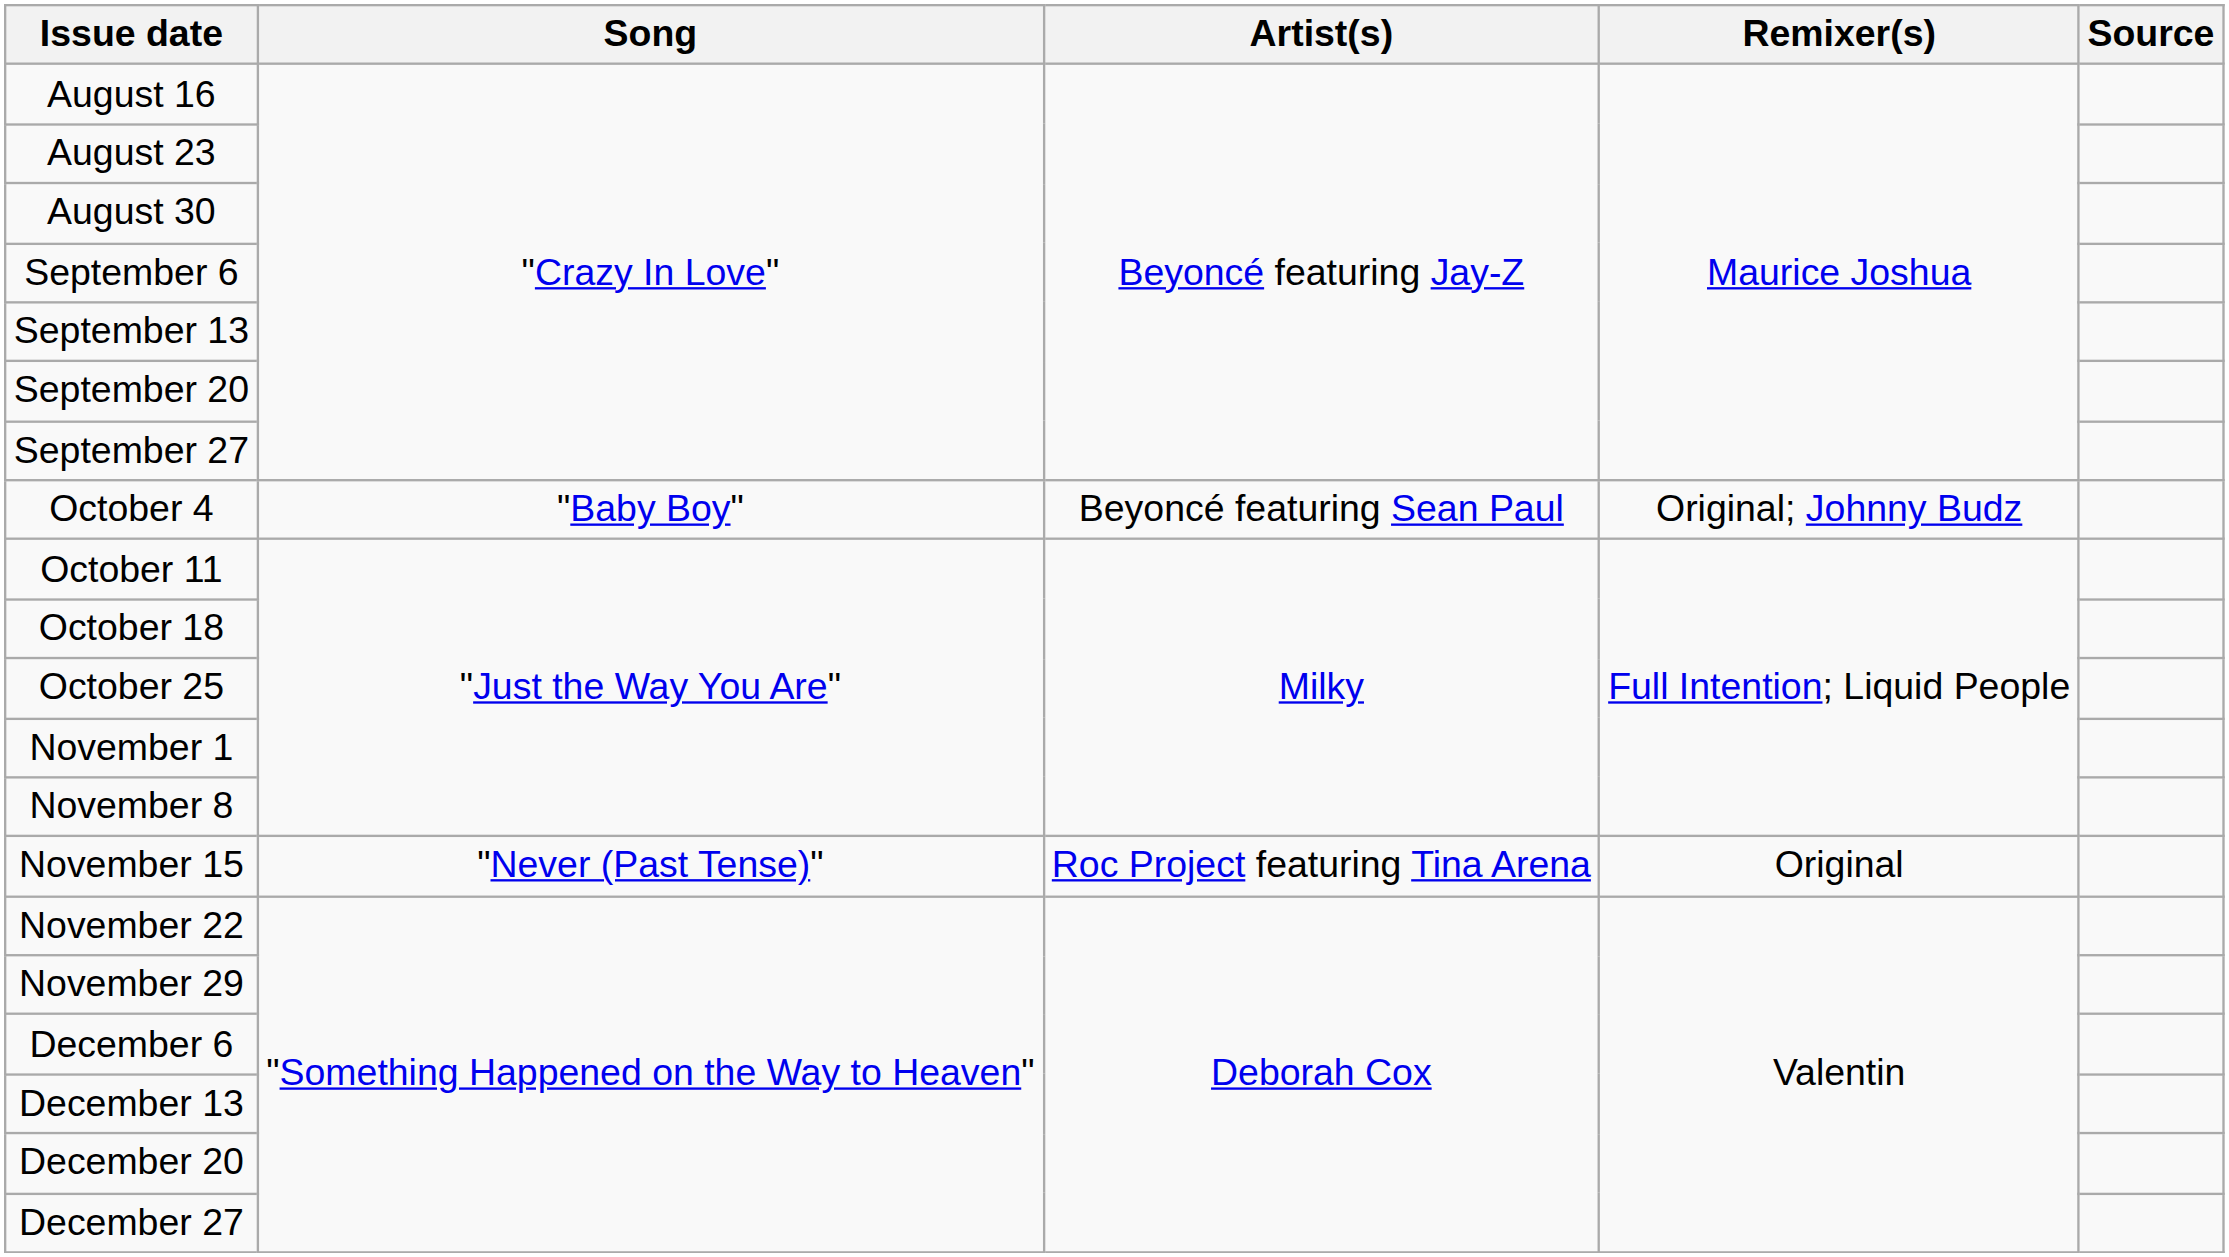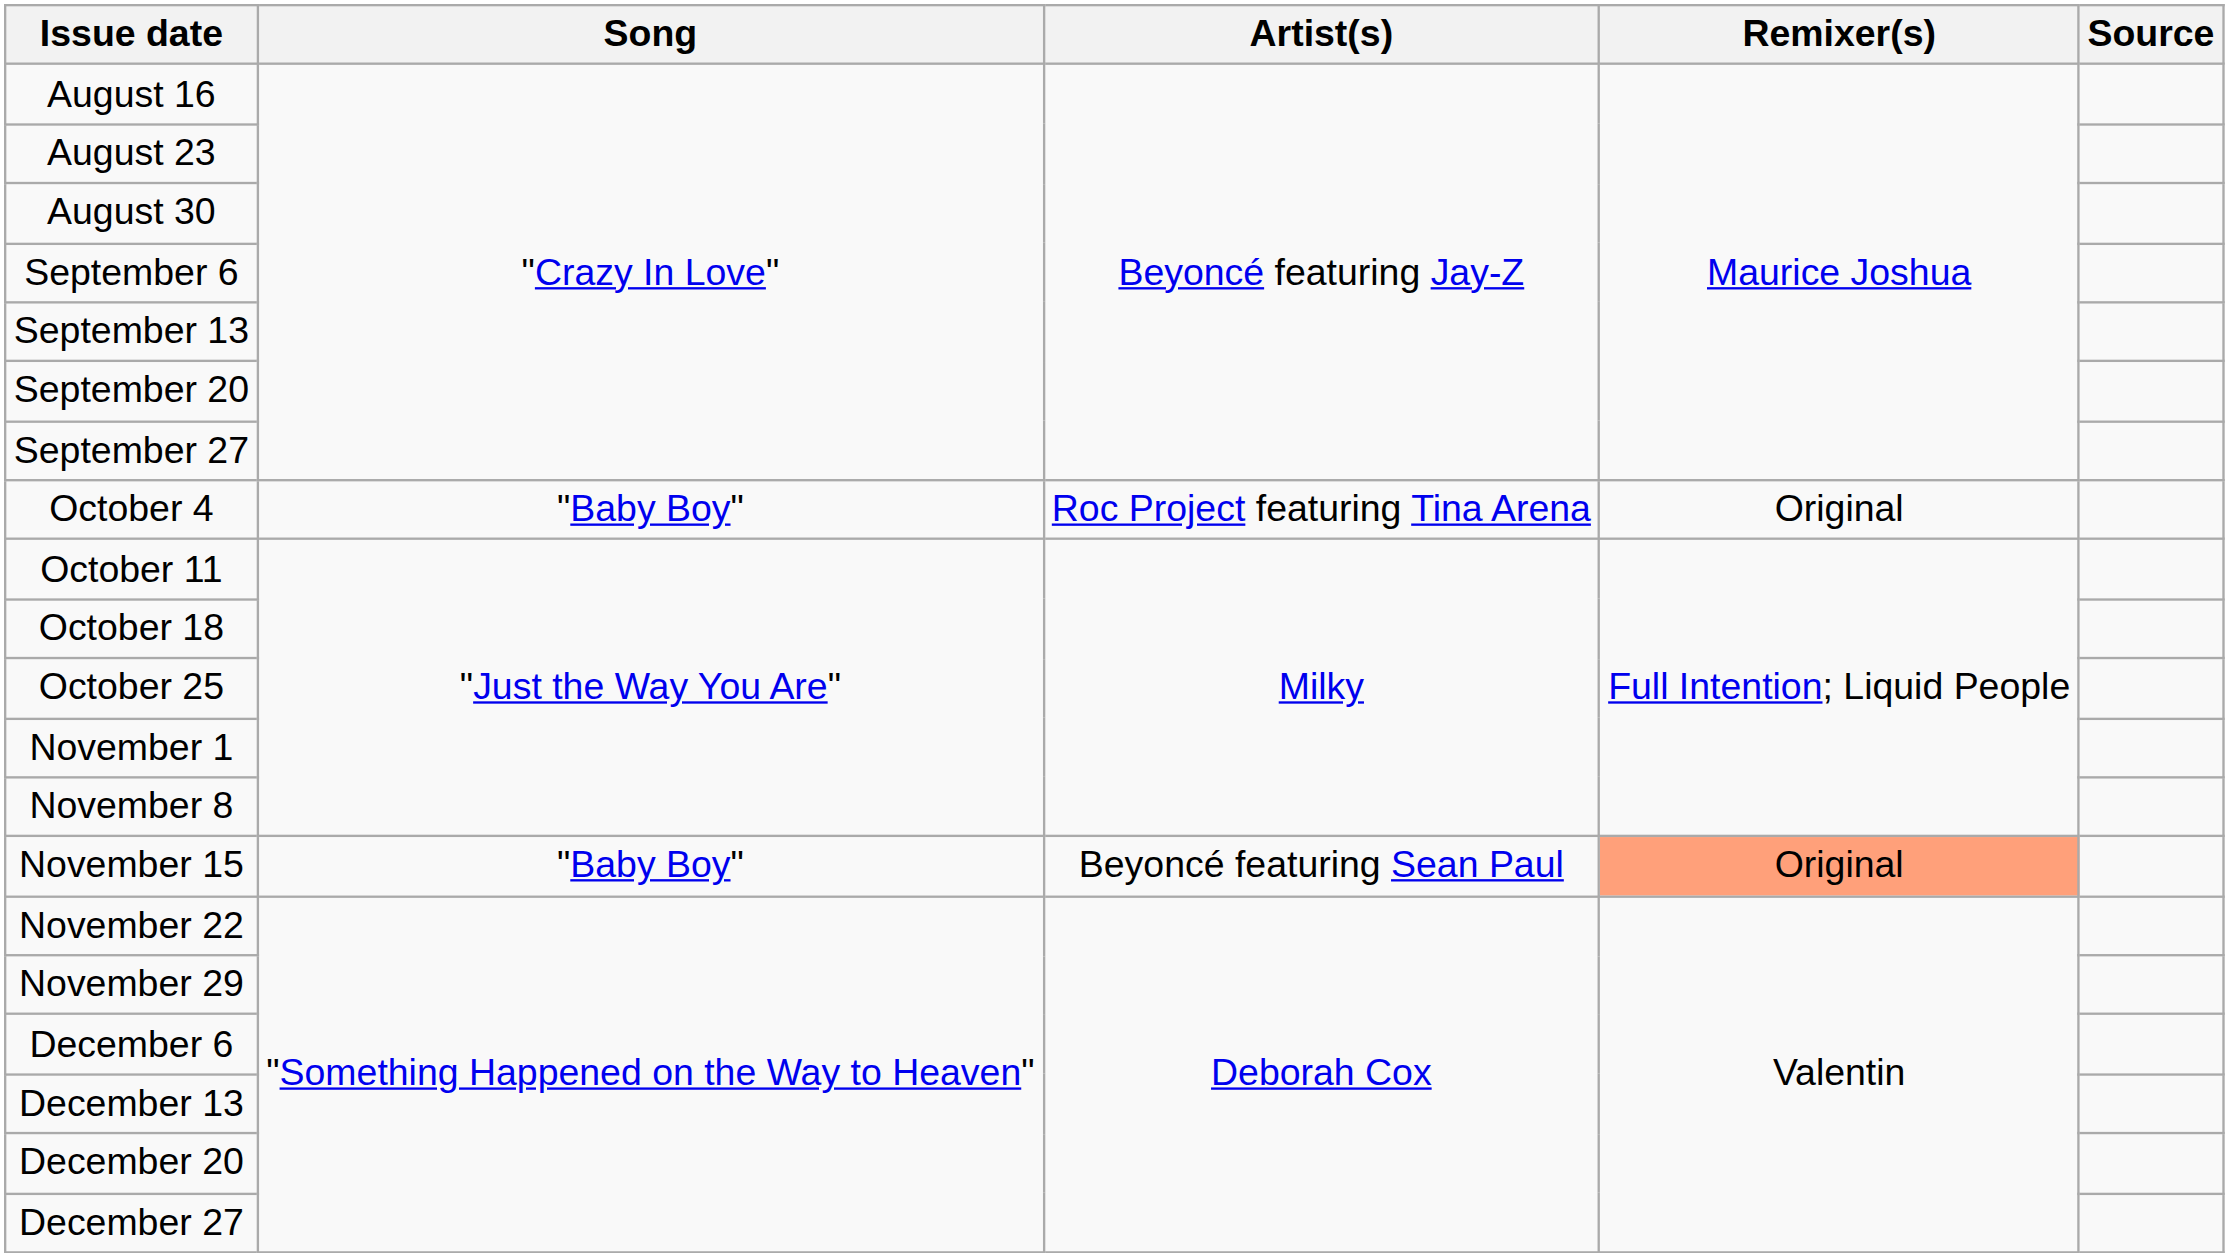 <table class="wikitable" style="text-align: center;">
 <tr>
 <th>Issue date</th>
 <th>Song</th>
 <th>Artist(s)</th>
 <th>Remixer(s)</th>
 <th>Source</th>
 </tr>
 <tr>
 <td>August 16</td>
 <td rowspan="7">"<a href='#'>Crazy In Love</a>"</td>
 <td rowspan="7"><a href='#'>Beyoncé</a> featuring <a href='#'>Jay-Z</a></td>
 <td rowspan="7"><a href='#'>Maurice Joshua</a></td>
 <td></td>
 </tr>
 <tr>
 <td>August 23</td>
 <td></td>
 </tr>
 <tr>
 <td>August 30</td>
 <td></td>
 </tr>
 <tr>
 <td>September 6</td>
 <td></td>
 </tr>
 <tr>
 <td>September 13</td>
 <td></td>
 </tr>
 <tr>
 <td>September 20</td>
 <td></td>
 </tr>
 <tr>
 <td>September 27</td>
 <td></td>
 </tr>
 <tr>
 <td>October 4</td>
 <td>"<a href='#'>Baby Boy</a>"</td>
-<td>Beyoncé featuring <a href='#'>Sean Paul</a></td>
-<td>Original; <a href='#'>Johnny Budz</a></td>
+<td><a href='#'>Roc Project</a> featuring <a href='#'>Tina Arena</a></td>
+<td>Original</td>
 <td></td>
 </tr>
 <tr>
 <td>October 11</td>
 <td rowspan="5">"<a href='#'>Just the Way You Are</a>"</td>
 <td rowspan="5"><a href='#'>Milky</a></td>
 <td rowspan="5"><a href='#'>Full Intention</a>; Liquid People</td>
 <td></td>
 </tr>
 <tr>
 <td>October 18</td>
 <td></td>
 </tr>
 <tr>
 <td>October 25</td>
 <td></td>
 </tr>
 <tr>
 <td>November 1</td>
 <td></td>
 </tr>
 <tr>
 <td>November 8</td>
 <td></td>
 </tr>
 <tr>
 <td>November 15</td>
-<td>"<a href='#'>Never (Past Tense)</a>"</td>
-<td><a href='#'>Roc Project</a> featuring <a href='#'>Tina Arena</a></td>
-<td>Original</td>
+<td>"<a href='#'>Baby Boy</a>"</td>
+<td>Beyoncé featuring <a href='#'>Sean Paul</a></td>
+<td style="background: lightsalmon;">Original</td>
 <td></td>
 </tr>
 <tr>
 <td>November 22</td>
 <td rowspan="6">"<a href='#'>Something Happened on the Way to Heaven</a>"</td>
 <td rowspan="6"><a href='#'>Deborah Cox</a></td>
 <td rowspan="6">Valentin</td>
 <td></td>
 </tr>
 <tr>
 <td>November 29</td>
 <td></td>
 </tr>
 <tr>
 <td>December 6</td>
 <td></td>
 </tr>
 <tr>
 <td>December 13</td>
 <td></td>
 </tr>
 <tr>
 <td>December 20</td>
 <td></td>
 </tr>
 <tr>
 <td>December 27</td>
 <td></td>
 </tr>
 </table>
